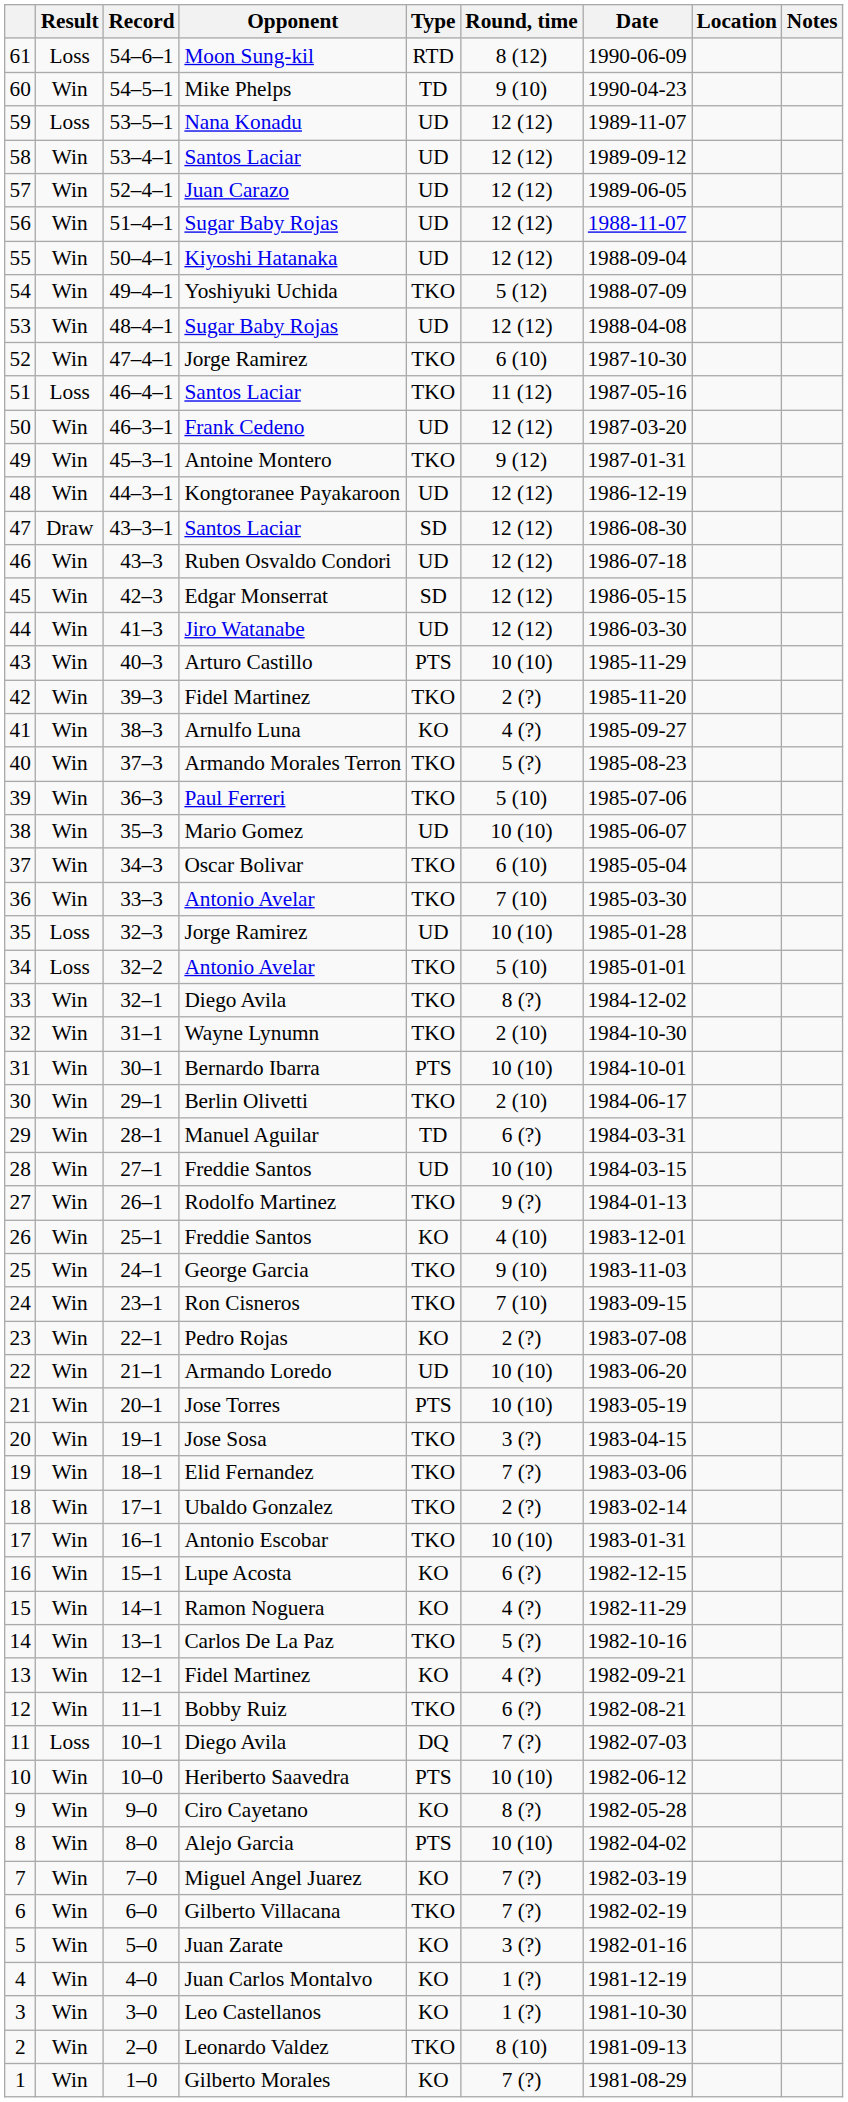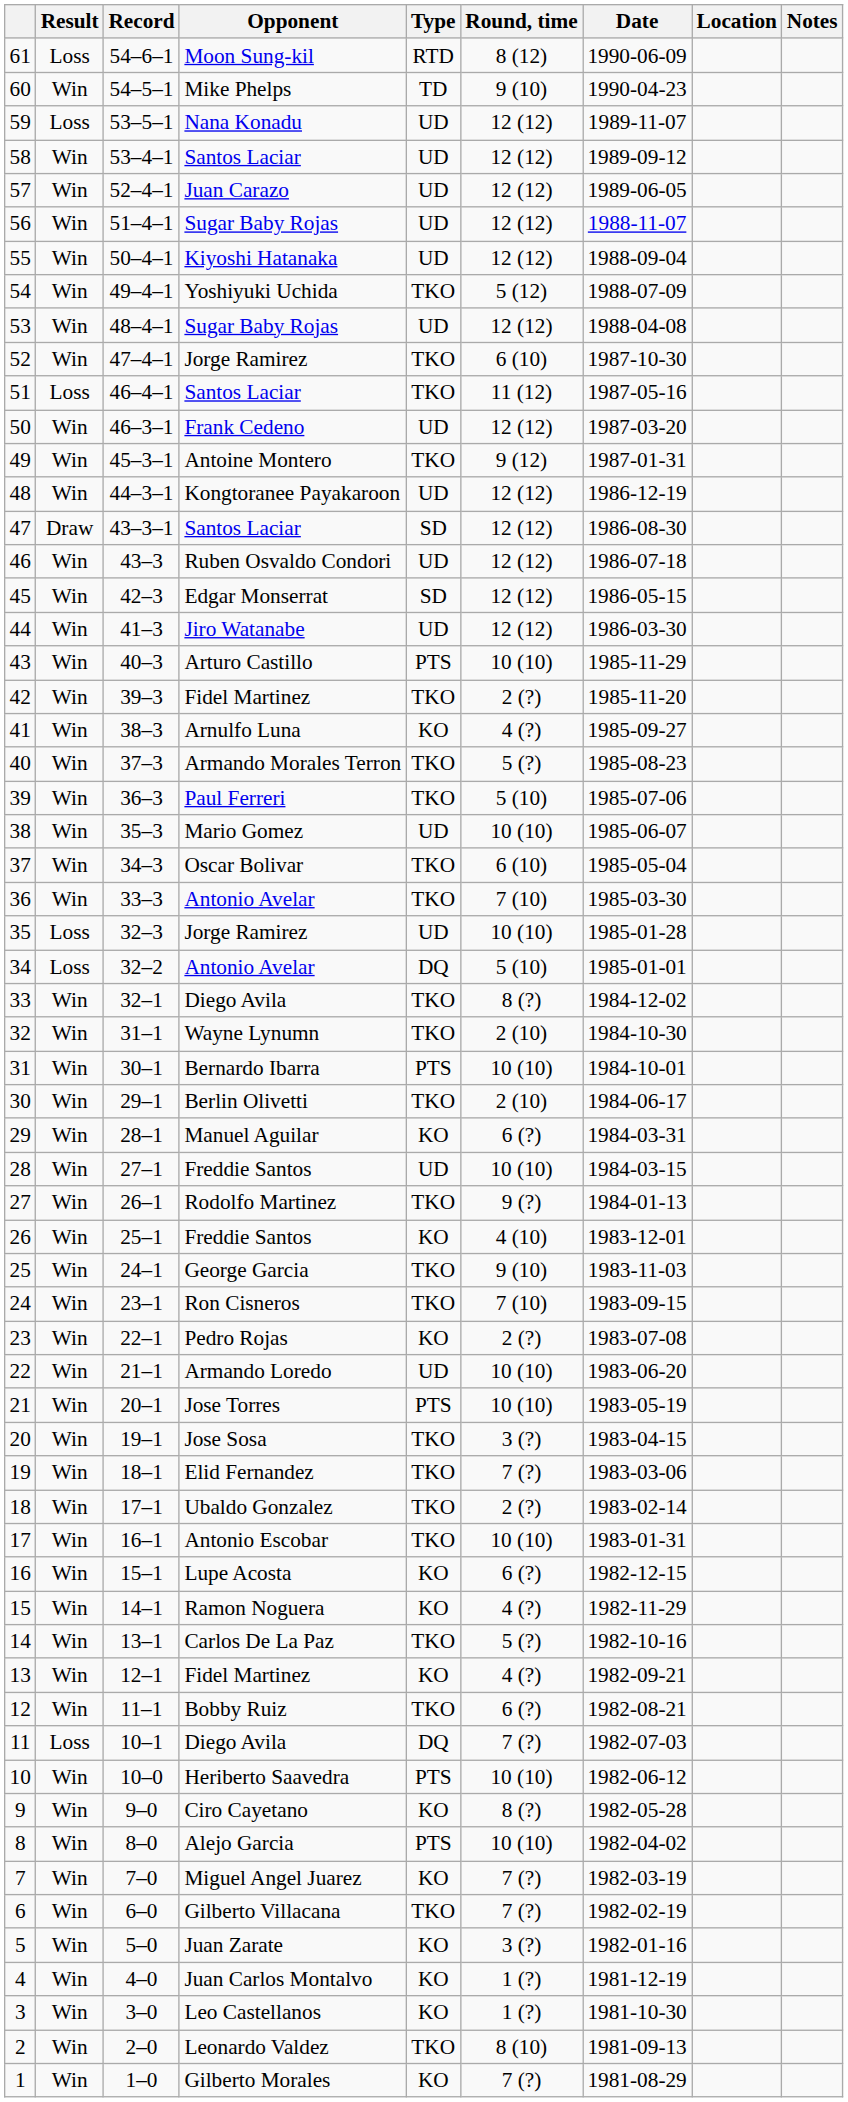 <table class=wikitable style=text-align:center>
 <tr>
 <th></th>
 <th>Result</th>
 <th>Record</th>
 <th>Opponent</th>
 <th>Type</th>
 <th>Round, time</th>
 <th>Date</th>
 <th>Location</th>
 <th>Notes</th>
 </tr>
 <tr>
 <td>61</td>
 <td>Loss</td>
 <td>54–6–1</td>
 <td align=left><a href='#'>Moon Sung-kil</a></td>
 <td>RTD</td>
 <td>8 (12)</td>
 <td>1990-06-09</td>
 <td align=left></td>
 <td align=left></td>
 </tr>
 <tr>
 <td>60</td>
 <td>Win</td>
 <td>54–5–1</td>
 <td align=left>Mike Phelps</td>
 <td>TD</td>
 <td>9 (10)</td>
 <td>1990-04-23</td>
 <td align=left></td>
 <td align=left></td>
 </tr>
 <tr>
 <td>59</td>
 <td>Loss</td>
 <td>53–5–1</td>
 <td align=left><a href='#'>Nana Konadu</a></td>
 <td>UD</td>
 <td>12 (12)</td>
 <td>1989-11-07</td>
 <td align=left></td>
 <td align=left></td>
 </tr>
 <tr>
 <td>58</td>
 <td>Win</td>
 <td>53–4–1</td>
 <td align=left><a href='#'>Santos Laciar</a></td>
 <td>UD</td>
 <td>12 (12)</td>
 <td>1989-09-12</td>
 <td align=left></td>
 <td align=left></td>
 </tr>
 <tr>
 <td>57</td>
 <td>Win</td>
 <td>52–4–1</td>
 <td align=left><a href='#'>Juan Carazo</a></td>
 <td>UD</td>
 <td>12 (12)</td>
 <td>1989-06-05</td>
 <td align=left></td>
 <td align=left></td>
 </tr>
 <tr>
 <td>56</td>
 <td>Win</td>
 <td>51–4–1</td>
 <td align=left><a href='#'>Sugar Baby Rojas</a></td>
 <td>UD</td>
 <td>12 (12)</td>
 <td><a href='#'>1988-11-07</a></td>
 <td align=left></td>
 <td align=left></td>
 </tr>
 <tr>
 <td>55</td>
 <td>Win</td>
 <td>50–4–1</td>
 <td align=left><a href='#'>Kiyoshi Hatanaka</a></td>
 <td>UD</td>
 <td>12 (12)</td>
 <td>1988-09-04</td>
 <td align=left></td>
 <td align=left></td>
 </tr>
 <tr>
 <td>54</td>
 <td>Win</td>
 <td>49–4–1</td>
 <td align=left>Yoshiyuki Uchida</td>
 <td>TKO</td>
 <td>5 (12)</td>
 <td>1988-07-09</td>
 <td align=left></td>
 <td align=left></td>
 </tr>
 <tr>
 <td>53</td>
 <td>Win</td>
 <td>48–4–1</td>
 <td align=left><a href='#'>Sugar Baby Rojas</a></td>
 <td>UD</td>
 <td>12 (12)</td>
 <td>1988-04-08</td>
 <td align=left></td>
 <td align=left></td>
 </tr>
 <tr>
 <td>52</td>
 <td>Win</td>
 <td>47–4–1</td>
 <td align=left>Jorge Ramirez</td>
 <td>TKO</td>
 <td>6 (10)</td>
 <td>1987-10-30</td>
 <td align=left></td>
 <td align=left></td>
 </tr>
 <tr>
 <td>51</td>
 <td>Loss</td>
 <td>46–4–1</td>
 <td align=left><a href='#'>Santos Laciar</a></td>
 <td>TKO</td>
 <td>11 (12)</td>
 <td>1987-05-16</td>
 <td align=left></td>
 <td align=left></td>
 </tr>
 <tr>
 <td>50</td>
 <td>Win</td>
 <td>46–3–1</td>
 <td align=left><a href='#'>Frank Cedeno</a></td>
 <td>UD</td>
 <td>12 (12)</td>
 <td>1987-03-20</td>
 <td align=left></td>
 <td align=left></td>
 </tr>
 <tr>
 <td>49</td>
 <td>Win</td>
 <td>45–3–1</td>
 <td align=left>Antoine Montero</td>
 <td>TKO</td>
 <td>9 (12)</td>
 <td>1987-01-31</td>
 <td align=left></td>
 <td align=left></td>
 </tr>
 <tr>
 <td>48</td>
 <td>Win</td>
 <td>44–3–1</td>
 <td align=left>Kongtoranee Payakaroon</td>
 <td>UD</td>
 <td>12 (12)</td>
 <td>1986-12-19</td>
 <td align=left></td>
 <td align=left></td>
 </tr>
 <tr>
 <td>47</td>
 <td>Draw</td>
 <td>43–3–1</td>
 <td align=left><a href='#'>Santos Laciar</a></td>
 <td>SD</td>
 <td>12 (12)</td>
 <td>1986-08-30</td>
 <td align=left></td>
 <td align=left></td>
 </tr>
 <tr>
 <td>46</td>
 <td>Win</td>
 <td>43–3</td>
 <td align=left>Ruben Osvaldo Condori</td>
 <td>UD</td>
 <td>12 (12)</td>
 <td>1986-07-18</td>
 <td align=left></td>
 <td align=left></td>
 </tr>
 <tr>
 <td>45</td>
 <td>Win</td>
 <td>42–3</td>
 <td align=left>Edgar Monserrat</td>
 <td>SD</td>
 <td>12 (12)</td>
 <td>1986-05-15</td>
 <td align=left></td>
 <td align=left></td>
 </tr>
 <tr>
 <td>44</td>
 <td>Win</td>
 <td>41–3</td>
 <td align=left><a href='#'>Jiro Watanabe</a></td>
 <td>UD</td>
 <td>12 (12)</td>
 <td>1986-03-30</td>
 <td align=left></td>
 <td align=left></td>
 </tr>
 <tr>
 <td>43</td>
 <td>Win</td>
 <td>40–3</td>
 <td align=left>Arturo Castillo</td>
 <td>PTS</td>
 <td>10 (10)</td>
 <td>1985-11-29</td>
 <td align=left></td>
 <td align=left></td>
 </tr>
 <tr>
 <td>42</td>
 <td>Win</td>
 <td>39–3</td>
 <td align=left>Fidel Martinez</td>
 <td>TKO</td>
 <td>2 (?)</td>
 <td>1985-11-20</td>
 <td align=left></td>
 <td align=left></td>
 </tr>
 <tr>
 <td>41</td>
 <td>Win</td>
 <td>38–3</td>
 <td align=left>Arnulfo Luna</td>
 <td>KO</td>
 <td>4 (?)</td>
 <td>1985-09-27</td>
 <td align=left></td>
 <td align=left></td>
 </tr>
 <tr>
 <td>40</td>
 <td>Win</td>
 <td>37–3</td>
 <td align=left>Armando Morales Terron</td>
 <td>TKO</td>
 <td>5 (?)</td>
 <td>1985-08-23</td>
 <td align=left></td>
 <td align=left></td>
 </tr>
 <tr>
 <td>39</td>
 <td>Win</td>
 <td>36–3</td>
 <td align=left><a href='#'>Paul Ferreri</a></td>
 <td>TKO</td>
 <td>5 (10)</td>
 <td>1985-07-06</td>
 <td align=left></td>
 <td align=left></td>
 </tr>
 <tr>
 <td>38</td>
 <td>Win</td>
 <td>35–3</td>
 <td align=left>Mario Gomez</td>
 <td>UD</td>
 <td>10 (10)</td>
 <td>1985-06-07</td>
 <td align=left></td>
 <td align=left></td>
 </tr>
 <tr>
 <td>37</td>
 <td>Win</td>
 <td>34–3</td>
 <td align=left>Oscar Bolivar</td>
 <td>TKO</td>
 <td>6 (10)</td>
 <td>1985-05-04</td>
 <td align=left></td>
 <td align=left></td>
 </tr>
 <tr>
 <td>36</td>
 <td>Win</td>
 <td>33–3</td>
 <td align=left><a href='#'>Antonio Avelar</a></td>
 <td>TKO</td>
 <td>7 (10)</td>
 <td>1985-03-30</td>
 <td align=left></td>
 <td align=left></td>
 </tr>
 <tr>
 <td>35</td>
 <td>Loss</td>
 <td>32–3</td>
 <td align=left>Jorge Ramirez</td>
 <td>UD</td>
 <td>10 (10)</td>
 <td>1985-01-28</td>
 <td align=left></td>
 <td align=left></td>
 </tr>
 <tr>
 <td>34</td>
 <td>Loss</td>
 <td>32–2</td>
 <td align=left><a href='#'>Antonio Avelar</a></td>
-<td>TKO</td>
+<td>DQ</td>
 <td>5 (10)</td>
 <td>1985-01-01</td>
 <td align=left></td>
 <td align=left></td>
 </tr>
 <tr>
 <td>33</td>
 <td>Win</td>
 <td>32–1</td>
 <td align=left>Diego Avila</td>
 <td>TKO</td>
 <td>8 (?)</td>
 <td>1984-12-02</td>
 <td align=left></td>
 <td align=left></td>
 </tr>
 <tr>
 <td>32</td>
 <td>Win</td>
 <td>31–1</td>
 <td align=left>Wayne Lynumn</td>
 <td>TKO</td>
 <td>2 (10)</td>
 <td>1984-10-30</td>
 <td align=left></td>
 <td align=left></td>
 </tr>
 <tr>
 <td>31</td>
 <td>Win</td>
 <td>30–1</td>
 <td align=left>Bernardo Ibarra</td>
 <td>PTS</td>
 <td>10 (10)</td>
 <td>1984-10-01</td>
 <td align=left></td>
 <td align=left></td>
 </tr>
 <tr>
 <td>30</td>
 <td>Win</td>
 <td>29–1</td>
 <td align=left>Berlin Olivetti</td>
 <td>TKO</td>
 <td>2 (10)</td>
 <td>1984-06-17</td>
 <td align=left></td>
 <td align=left></td>
 </tr>
 <tr>
 <td>29</td>
 <td>Win</td>
 <td>28–1</td>
 <td align=left>Manuel Aguilar</td>
-<td>TD</td>
+<td>KO</td>
 <td>6 (?)</td>
 <td>1984-03-31</td>
 <td align=left></td>
 <td align=left></td>
 </tr>
 <tr>
 <td>28</td>
 <td>Win</td>
 <td>27–1</td>
 <td align=left>Freddie Santos</td>
 <td>UD</td>
 <td>10 (10)</td>
 <td>1984-03-15</td>
 <td align=left></td>
 <td align=left></td>
 </tr>
 <tr>
 <td>27</td>
 <td>Win</td>
 <td>26–1</td>
 <td align=left>Rodolfo Martinez</td>
 <td>TKO</td>
 <td>9 (?)</td>
 <td>1984-01-13</td>
 <td align=left></td>
 <td align=left></td>
 </tr>
 <tr>
 <td>26</td>
 <td>Win</td>
 <td>25–1</td>
 <td align=left>Freddie Santos</td>
 <td>KO</td>
 <td>4 (10)</td>
 <td>1983-12-01</td>
 <td align=left></td>
 <td align=left></td>
 </tr>
 <tr>
 <td>25</td>
 <td>Win</td>
 <td>24–1</td>
 <td align=left>George Garcia</td>
 <td>TKO</td>
 <td>9 (10)</td>
 <td>1983-11-03</td>
 <td align=left></td>
 <td align=left></td>
 </tr>
 <tr>
 <td>24</td>
 <td>Win</td>
 <td>23–1</td>
 <td align=left>Ron Cisneros</td>
 <td>TKO</td>
 <td>7 (10)</td>
 <td>1983-09-15</td>
 <td align=left></td>
 <td align=left></td>
 </tr>
 <tr>
 <td>23</td>
 <td>Win</td>
 <td>22–1</td>
 <td align=left>Pedro Rojas</td>
 <td>KO</td>
 <td>2 (?)</td>
 <td>1983-07-08</td>
 <td align=left></td>
 <td align=left></td>
 </tr>
 <tr>
 <td>22</td>
 <td>Win</td>
 <td>21–1</td>
 <td align=left>Armando Loredo</td>
 <td>UD</td>
 <td>10 (10)</td>
 <td>1983-06-20</td>
 <td align=left></td>
 <td align=left></td>
 </tr>
 <tr>
 <td>21</td>
 <td>Win</td>
 <td>20–1</td>
 <td align=left>Jose Torres</td>
 <td>PTS</td>
 <td>10 (10)</td>
 <td>1983-05-19</td>
 <td align=left></td>
 <td align=left></td>
 </tr>
 <tr>
 <td>20</td>
 <td>Win</td>
 <td>19–1</td>
 <td align=left>Jose Sosa</td>
 <td>TKO</td>
 <td>3 (?)</td>
 <td>1983-04-15</td>
 <td align=left></td>
 <td align=left></td>
 </tr>
 <tr>
 <td>19</td>
 <td>Win</td>
 <td>18–1</td>
 <td align=left>Elid Fernandez</td>
 <td>TKO</td>
 <td>7 (?)</td>
 <td>1983-03-06</td>
 <td align=left></td>
 <td align=left></td>
 </tr>
 <tr>
 <td>18</td>
 <td>Win</td>
 <td>17–1</td>
 <td align=left>Ubaldo Gonzalez</td>
 <td>TKO</td>
 <td>2 (?)</td>
 <td>1983-02-14</td>
 <td align=left></td>
 <td align=left></td>
 </tr>
 <tr>
 <td>17</td>
 <td>Win</td>
 <td>16–1</td>
 <td align=left>Antonio Escobar</td>
 <td>TKO</td>
 <td>10 (10)</td>
 <td>1983-01-31</td>
 <td align=left></td>
 <td align=left></td>
 </tr>
 <tr>
 <td>16</td>
 <td>Win</td>
 <td>15–1</td>
 <td align=left>Lupe Acosta</td>
 <td>KO</td>
 <td>6 (?)</td>
 <td>1982-12-15</td>
 <td align=left></td>
 <td align=left></td>
 </tr>
 <tr>
 <td>15</td>
 <td>Win</td>
 <td>14–1</td>
 <td align=left>Ramon Noguera</td>
 <td>KO</td>
 <td>4 (?)</td>
 <td>1982-11-29</td>
 <td align=left></td>
 <td align=left></td>
 </tr>
 <tr>
 <td>14</td>
 <td>Win</td>
 <td>13–1</td>
 <td align=left>Carlos De La Paz</td>
 <td>TKO</td>
 <td>5 (?)</td>
 <td>1982-10-16</td>
 <td align=left></td>
 <td align=left></td>
 </tr>
 <tr>
 <td>13</td>
 <td>Win</td>
 <td>12–1</td>
 <td align=left>Fidel Martinez</td>
 <td>KO</td>
 <td>4 (?)</td>
 <td>1982-09-21</td>
 <td align=left></td>
 <td align=left></td>
 </tr>
 <tr>
 <td>12</td>
 <td>Win</td>
 <td>11–1</td>
 <td align=left>Bobby Ruiz</td>
 <td>TKO</td>
 <td>6 (?)</td>
 <td>1982-08-21</td>
 <td align=left></td>
 <td align=left></td>
 </tr>
 <tr>
 <td>11</td>
 <td>Loss</td>
 <td>10–1</td>
 <td align=left>Diego Avila</td>
 <td>DQ</td>
 <td>7 (?)</td>
 <td>1982-07-03</td>
 <td align=left></td>
 <td align=left></td>
 </tr>
 <tr>
 <td>10</td>
 <td>Win</td>
 <td>10–0</td>
 <td align=left>Heriberto Saavedra</td>
 <td>PTS</td>
 <td>10 (10)</td>
 <td>1982-06-12</td>
 <td align=left></td>
 <td align=left></td>
 </tr>
 <tr>
 <td>9</td>
 <td>Win</td>
 <td>9–0</td>
 <td align=left>Ciro Cayetano</td>
 <td>KO</td>
 <td>8 (?)</td>
 <td>1982-05-28</td>
 <td align=left></td>
 <td align=left></td>
 </tr>
 <tr>
 <td>8</td>
 <td>Win</td>
 <td>8–0</td>
 <td align=left>Alejo Garcia</td>
 <td>PTS</td>
 <td>10 (10)</td>
 <td>1982-04-02</td>
 <td align=left></td>
 <td align=left></td>
 </tr>
 <tr>
 <td>7</td>
 <td>Win</td>
 <td>7–0</td>
 <td align=left>Miguel Angel Juarez</td>
 <td>KO</td>
 <td>7 (?)</td>
 <td>1982-03-19</td>
 <td align=left></td>
 <td align=left></td>
 </tr>
 <tr>
 <td>6</td>
 <td>Win</td>
 <td>6–0</td>
 <td align=left>Gilberto Villacana</td>
 <td>TKO</td>
 <td>7 (?)</td>
 <td>1982-02-19</td>
 <td align=left></td>
 <td align=left></td>
 </tr>
 <tr>
 <td>5</td>
 <td>Win</td>
 <td>5–0</td>
 <td align=left>Juan Zarate</td>
 <td>KO</td>
 <td>3 (?)</td>
 <td>1982-01-16</td>
 <td align=left></td>
 <td align=left></td>
 </tr>
 <tr>
 <td>4</td>
 <td>Win</td>
 <td>4–0</td>
 <td align=left>Juan Carlos Montalvo</td>
 <td>KO</td>
 <td>1 (?)</td>
 <td>1981-12-19</td>
 <td align=left></td>
 <td align=left></td>
 </tr>
 <tr>
 <td>3</td>
 <td>Win</td>
 <td>3–0</td>
 <td align=left>Leo Castellanos</td>
 <td>KO</td>
 <td>1 (?)</td>
 <td>1981-10-30</td>
 <td align=left></td>
 <td align=left></td>
 </tr>
 <tr>
 <td>2</td>
 <td>Win</td>
 <td>2–0</td>
 <td align=left>Leonardo Valdez</td>
 <td>TKO</td>
 <td>8 (10)</td>
 <td>1981-09-13</td>
 <td align=left></td>
 <td align=left></td>
 </tr>
 <tr>
 <td>1</td>
 <td>Win</td>
 <td>1–0</td>
 <td align=left>Gilberto Morales</td>
 <td>KO</td>
 <td>7 (?)</td>
 <td>1981-08-29</td>
 <td align=left></td>
 <td align=left></td>
 </tr>
 </table>
